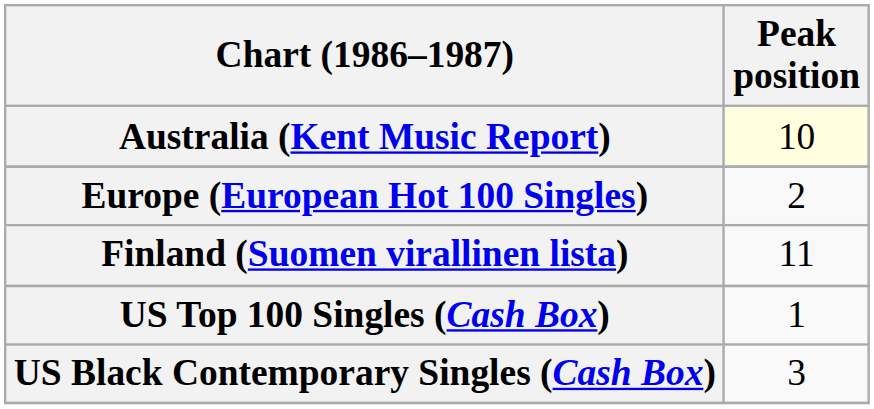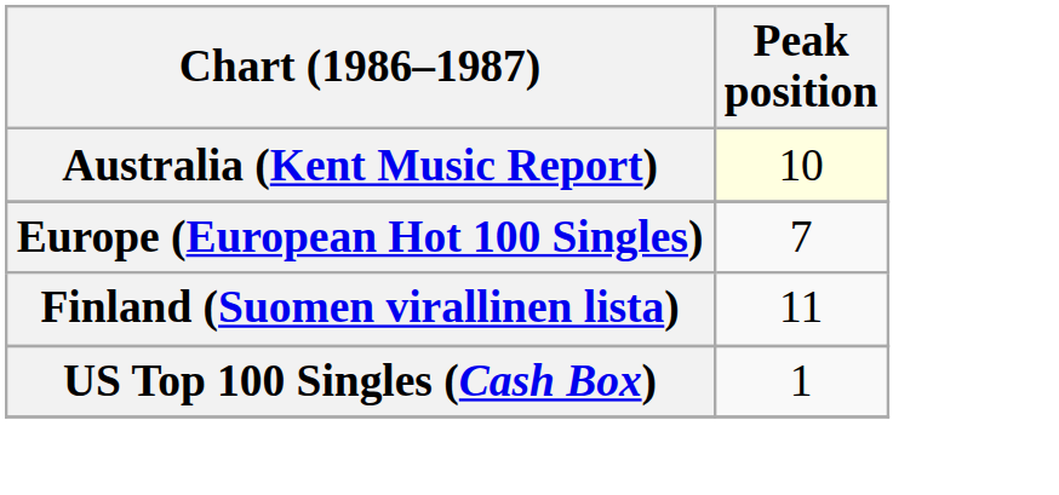 <table class="wikitable sortable plainrowheaders" style="text-align:center">
 <tr>
 <th scope="col">Chart (1986–1987)</th>
 <th scope="col">Peak<br>position</th>
 </tr>
 <tr>
 <th scope="row">Australia (<a href='#'>Kent Music Report</a>)</th>
 <td style="background: lightyellow;">10</td>
 </tr>
 <tr>
 </tr>
 <tr>
 </tr>
 <tr>
 </tr>
 <tr>
 <th scope="row">Europe (<a href='#'>European Hot 100 Singles</a>)</th>
-<td>2</td>
+<td>7</td>
 </tr>
 <tr>
 <th scope="row">Finland (<a href='#'>Suomen virallinen lista</a>)</th>
 <td>11</td>
 </tr>
 <tr>
 </tr>
 <tr>
 </tr>
 <tr>
 </tr>
 <tr>
 </tr>
 <tr>
 </tr>
 <tr>
 </tr>
 <tr>
 </tr>
 <tr>
 </tr>
 <tr>
 </tr>
 <tr>
 <th scope="row">US Top 100 Singles (<em><a href='#'>Cash Box</a></em>)</th>
 <td>1</td>
 </tr>
 <tr>
-<th scope="row">US Black Contemporary Singles (<em><a href='#'>Cash Box</a></em>)</th>
-<td>3</td>
-</tr>
-<tr>
 </tr>
 </table>
